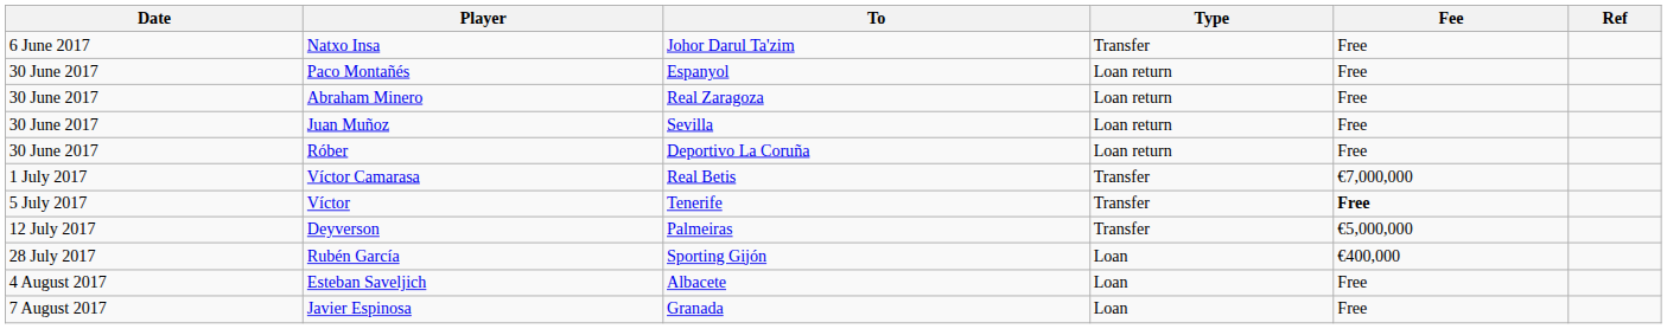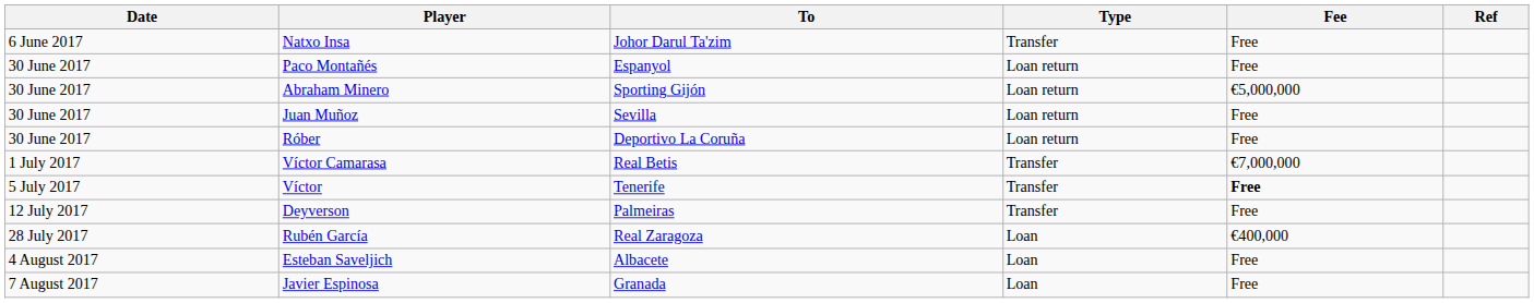 <table class="wikitable" style="width:80%;">
 <tr>
 <th>Date</th>
 <th>Player</th>
 <th>To</th>
 <th>Type</th>
 <th>Fee</th>
 <th>Ref</th>
 </tr>
 <tr>
 <td>6 June 2017</td>
 <td> <a href='#'>Natxo Insa</a></td>
 <td> <a href='#'>Johor Darul Ta'zim</a></td>
 <td>Transfer</td>
 <td>Free</td>
 <td></td>
 </tr>
 <tr>
 <td>30 June 2017</td>
 <td> <a href='#'>Paco Montañés</a></td>
 <td> <a href='#'>Espanyol</a></td>
 <td>Loan return</td>
 <td>Free</td>
 <td></td>
 </tr>
 <tr>
 <td>30 June 2017</td>
 <td> <a href='#'>Abraham Minero</a></td>
-<td> <a href='#'>Real Zaragoza</a></td>
+<td> <a href='#'>Sporting Gijón</a></td>
 <td>Loan return</td>
-<td>Free</td>
+<td>€5,000,000</td>
 <td></td>
 </tr>
 <tr>
 <td>30 June 2017</td>
 <td> <a href='#'>Juan Muñoz</a></td>
 <td> <a href='#'>Sevilla</a></td>
 <td>Loan return</td>
 <td>Free</td>
 <td></td>
 </tr>
 <tr>
 <td>30 June 2017</td>
 <td> <a href='#'>Róber</a></td>
 <td> <a href='#'>Deportivo La Coruña</a></td>
 <td>Loan return</td>
 <td>Free</td>
 <td></td>
 </tr>
 <tr>
 <td>1 July 2017</td>
 <td> <a href='#'>Víctor Camarasa</a></td>
 <td> <a href='#'>Real Betis</a></td>
 <td>Transfer</td>
 <td>€7,000,000</td>
 <td></td>
 </tr>
 <tr>
 <td>5 July 2017</td>
 <td> <a href='#'>Víctor</a></td>
 <td> <a href='#'>Tenerife</a></td>
 <td>Transfer</td>
 <td><strong>Free</strong></td>
 <td></td>
 </tr>
 <tr>
 <td>12 July 2017</td>
 <td> <a href='#'>Deyverson</a></td>
 <td> <a href='#'>Palmeiras</a></td>
 <td>Transfer</td>
-<td>€5,000,000</td>
+<td>Free</td>
 <td></td>
 </tr>
 <tr>
 <td>28 July 2017</td>
 <td> <a href='#'>Rubén García</a></td>
-<td> <a href='#'>Sporting Gijón</a></td>
+<td> <a href='#'>Real Zaragoza</a></td>
 <td>Loan</td>
 <td>€400,000</td>
 <td></td>
 </tr>
 <tr>
 <td>4 August 2017</td>
 <td> <a href='#'>Esteban Saveljich</a></td>
 <td> <a href='#'>Albacete</a></td>
 <td>Loan</td>
 <td>Free</td>
 <td></td>
 </tr>
 <tr>
 <td>7 August 2017</td>
 <td> <a href='#'>Javier Espinosa</a></td>
 <td> <a href='#'>Granada</a></td>
 <td>Loan</td>
 <td>Free</td>
 <td></td>
 </tr>
 </table>
